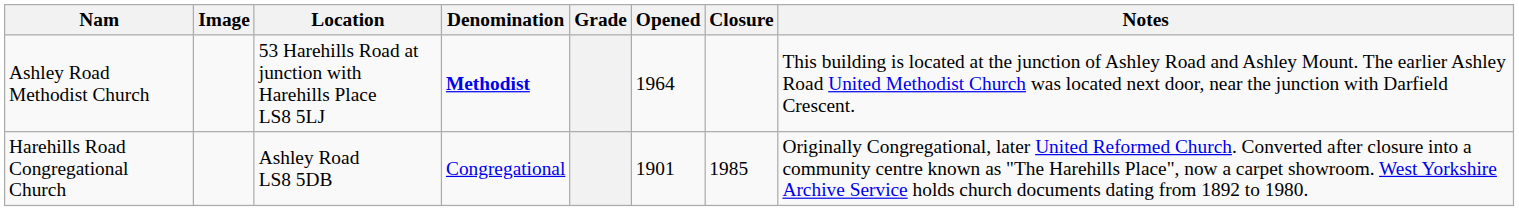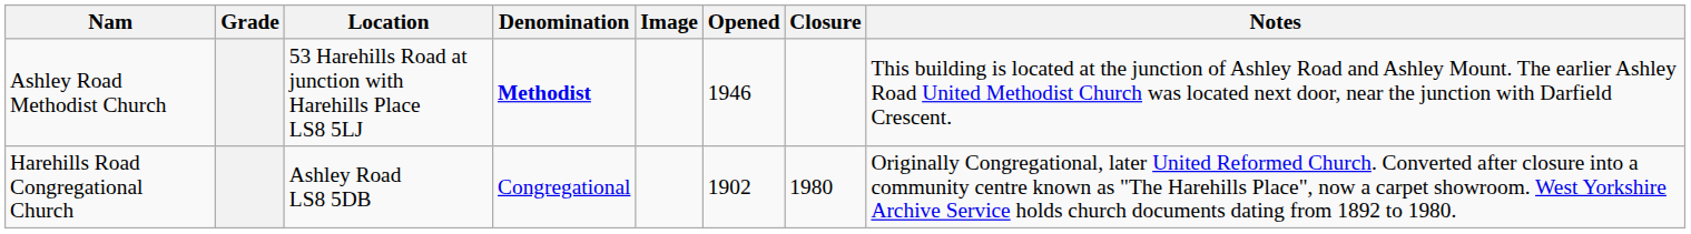 <table class="wikitable sortable">
 <tr>
 <th>Nam</th>
-<th class="unsortable">Image</th>
+<th>Grade</th>
 <th>Location</th>
 <th>Denomination</th>
-<th>Grade</th>
+<th class="unsortable">Image</th>
 <th>Opened</th>
 <th>Closure</th>
 <th class="unsortable">Notes</th>
 </tr>
 <tr>
 <td>Ashley Road Methodist Church</td>
-<td></td>
+<th></th>
 <td>53 Harehills Road at junction with Harehills Place<br>LS8 5LJ</td>
 <td><strong><a href='#'>Methodist</a></strong></td>
-<th></th>
-<td>1964</td>
+<td></td>
+<td>1946</td>
 <td></td>
 <td>This building is located at the junction of Ashley Road and Ashley Mount. The earlier Ashley Road <a href='#'>United Methodist Church</a> was located next door, near the junction with Darfield Crescent.</td>
 </tr>
 <tr>
 <td>Harehills Road Congregational Church</td>
-<td></td>
+<th></th>
 <td>Ashley Road<br>LS8 5DB</td>
 <td><a href='#'>Congregational</a></td>
-<th></th>
-<td>1901</td>
-<td>1985</td>
+<td></td>
+<td>1902</td>
+<td>1980</td>
 <td>Originally Congregational, later <a href='#'>United Reformed Church</a>. Converted after closure into a community centre known as "The Harehills Place", now a carpet showroom. <a href='#'>West Yorkshire Archive Service</a> holds church documents dating from 1892 to 1980.</td>
 </tr>
 </table>
